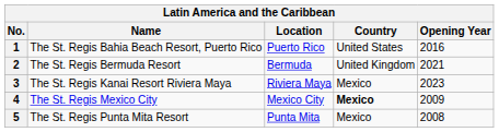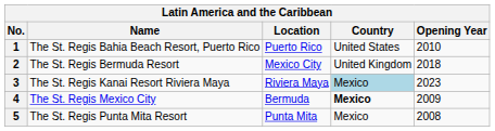 <table class="wikitable sortable">
 <tr>
 <th colspan="6">Latin America and the Caribbean</th>
 </tr>
 <tr>
 <th>No.</th>
 <th>Name</th>
 <th>Location</th>
 <th>Country</th>
 <th>Opening Year</th>
 </tr>
 <tr>
 <th>1</th>
 <td>The St. Regis Bahia Beach Resort, Puerto Rico</td>
 <td><a href='#'>Puerto Rico</a></td>
 <td>United States</td>
-<td>2016</td>
+<td>2010</td>
 </tr>
 <tr>
 <th>2</th>
 <td>The St. Regis Bermuda Resort</td>
-<td><a href='#'>Bermuda</a></td>
+<td><a href='#'>Mexico City</a></td>
 <td>United Kingdom</td>
-<td>2021</td>
+<td>2018</td>
 </tr>
 <tr>
 <th>3</th>
 <td>The St. Regis Kanai Resort Riviera Maya</td>
 <td><a href='#'>Riviera Maya</a></td>
-<td>Mexico</td>
+<td style="background: lightblue;">Mexico</td>
 <td>2023</td>
 </tr>
 <tr>
 <th>4</th>
 <td><a href='#'>The St. Regis Mexico City</a></td>
-<td><a href='#'>Mexico City</a></td>
+<td><a href='#'>Bermuda</a></td>
 <td><strong>Mexico</strong></td>
 <td>2009</td>
 </tr>
 <tr>
 <th>5</th>
 <td>The St. Regis Punta Mita Resort</td>
 <td><a href='#'>Punta Mita</a></td>
 <td>Mexico</td>
 <td>2008</td>
 </tr>
 </table>
